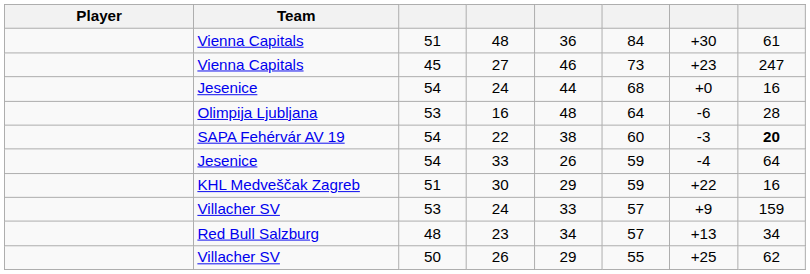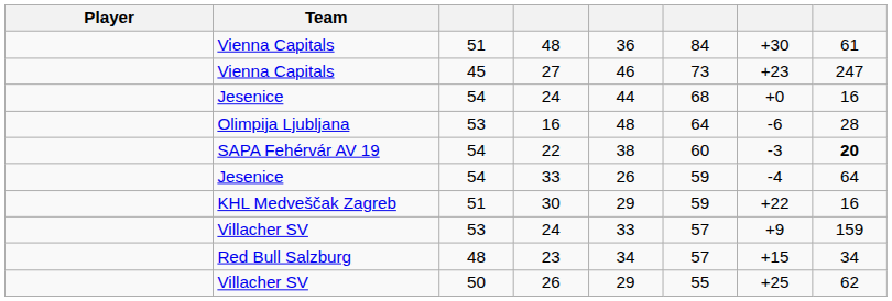 <table class="wikitable sortable">
 <tr>
 <th style="width: 12em;">Player</th>
 <th style="width: 13em;">Team</th>
 <th style="width: 4em;"></th>
 <th style="width: 4em;"></th>
 <th style="width: 4em;"></th>
 <th style="width: 4em;"></th>
 <th style="width: 4em;"></th>
 <th style="width: 4em;"></th>
 </tr>
 <tr align=center>
 <td align=left></td>
 <td align=left><a href='#'>Vienna Capitals</a></td>
 <td>51</td>
 <td>48</td>
 <td>36</td>
 <td>84</td>
 <td>+30</td>
 <td>61</td>
 </tr>
 <tr align=center>
 <td align=left></td>
 <td align=left><a href='#'>Vienna Capitals</a></td>
 <td>45</td>
 <td>27</td>
 <td>46</td>
 <td>73</td>
 <td>+23</td>
 <td>247</td>
 </tr>
 <tr align=center>
 <td align=left></td>
 <td align=left><a href='#'>Jesenice</a></td>
 <td>54</td>
 <td>24</td>
 <td>44</td>
 <td>68</td>
 <td>+0</td>
 <td>16</td>
 </tr>
 <tr align=center>
 <td align=left></td>
 <td align=left><a href='#'>Olimpija Ljubljana</a></td>
 <td>53</td>
 <td>16</td>
 <td>48</td>
 <td>64</td>
 <td>-6</td>
 <td>28</td>
 </tr>
 <tr align=center>
 <td align=left></td>
 <td align=left><a href='#'>SAPA Fehérvár AV 19</a></td>
 <td>54</td>
 <td>22</td>
 <td>38</td>
 <td>60</td>
 <td>-3</td>
 <td><strong>20</strong></td>
 </tr>
 <tr align=center>
 <td align=left></td>
 <td align=left><a href='#'>Jesenice</a></td>
 <td>54</td>
 <td>33</td>
 <td>26</td>
 <td>59</td>
 <td>-4</td>
 <td>64</td>
 </tr>
 <tr align=center>
 <td align=left></td>
 <td align=left><a href='#'>KHL Medveščak Zagreb</a></td>
 <td>51</td>
 <td>30</td>
 <td>29</td>
 <td>59</td>
 <td>+22</td>
 <td>16</td>
 </tr>
 <tr align=center>
 <td align=left></td>
 <td align=left><a href='#'>Villacher SV</a></td>
 <td>53</td>
 <td>24</td>
 <td>33</td>
 <td>57</td>
 <td>+9</td>
 <td>159</td>
 </tr>
 <tr align=center>
 <td align=left></td>
 <td align=left><a href='#'>Red Bull Salzburg</a></td>
 <td>48</td>
 <td>23</td>
 <td>34</td>
 <td>57</td>
-<td>+13</td>
+<td>+15</td>
 <td>34</td>
 </tr>
 <tr align=center>
 <td align=left></td>
 <td align=left><a href='#'>Villacher SV</a></td>
 <td>50</td>
 <td>26</td>
 <td>29</td>
 <td>55</td>
 <td>+25</td>
 <td>62</td>
 </tr>
 </table>
